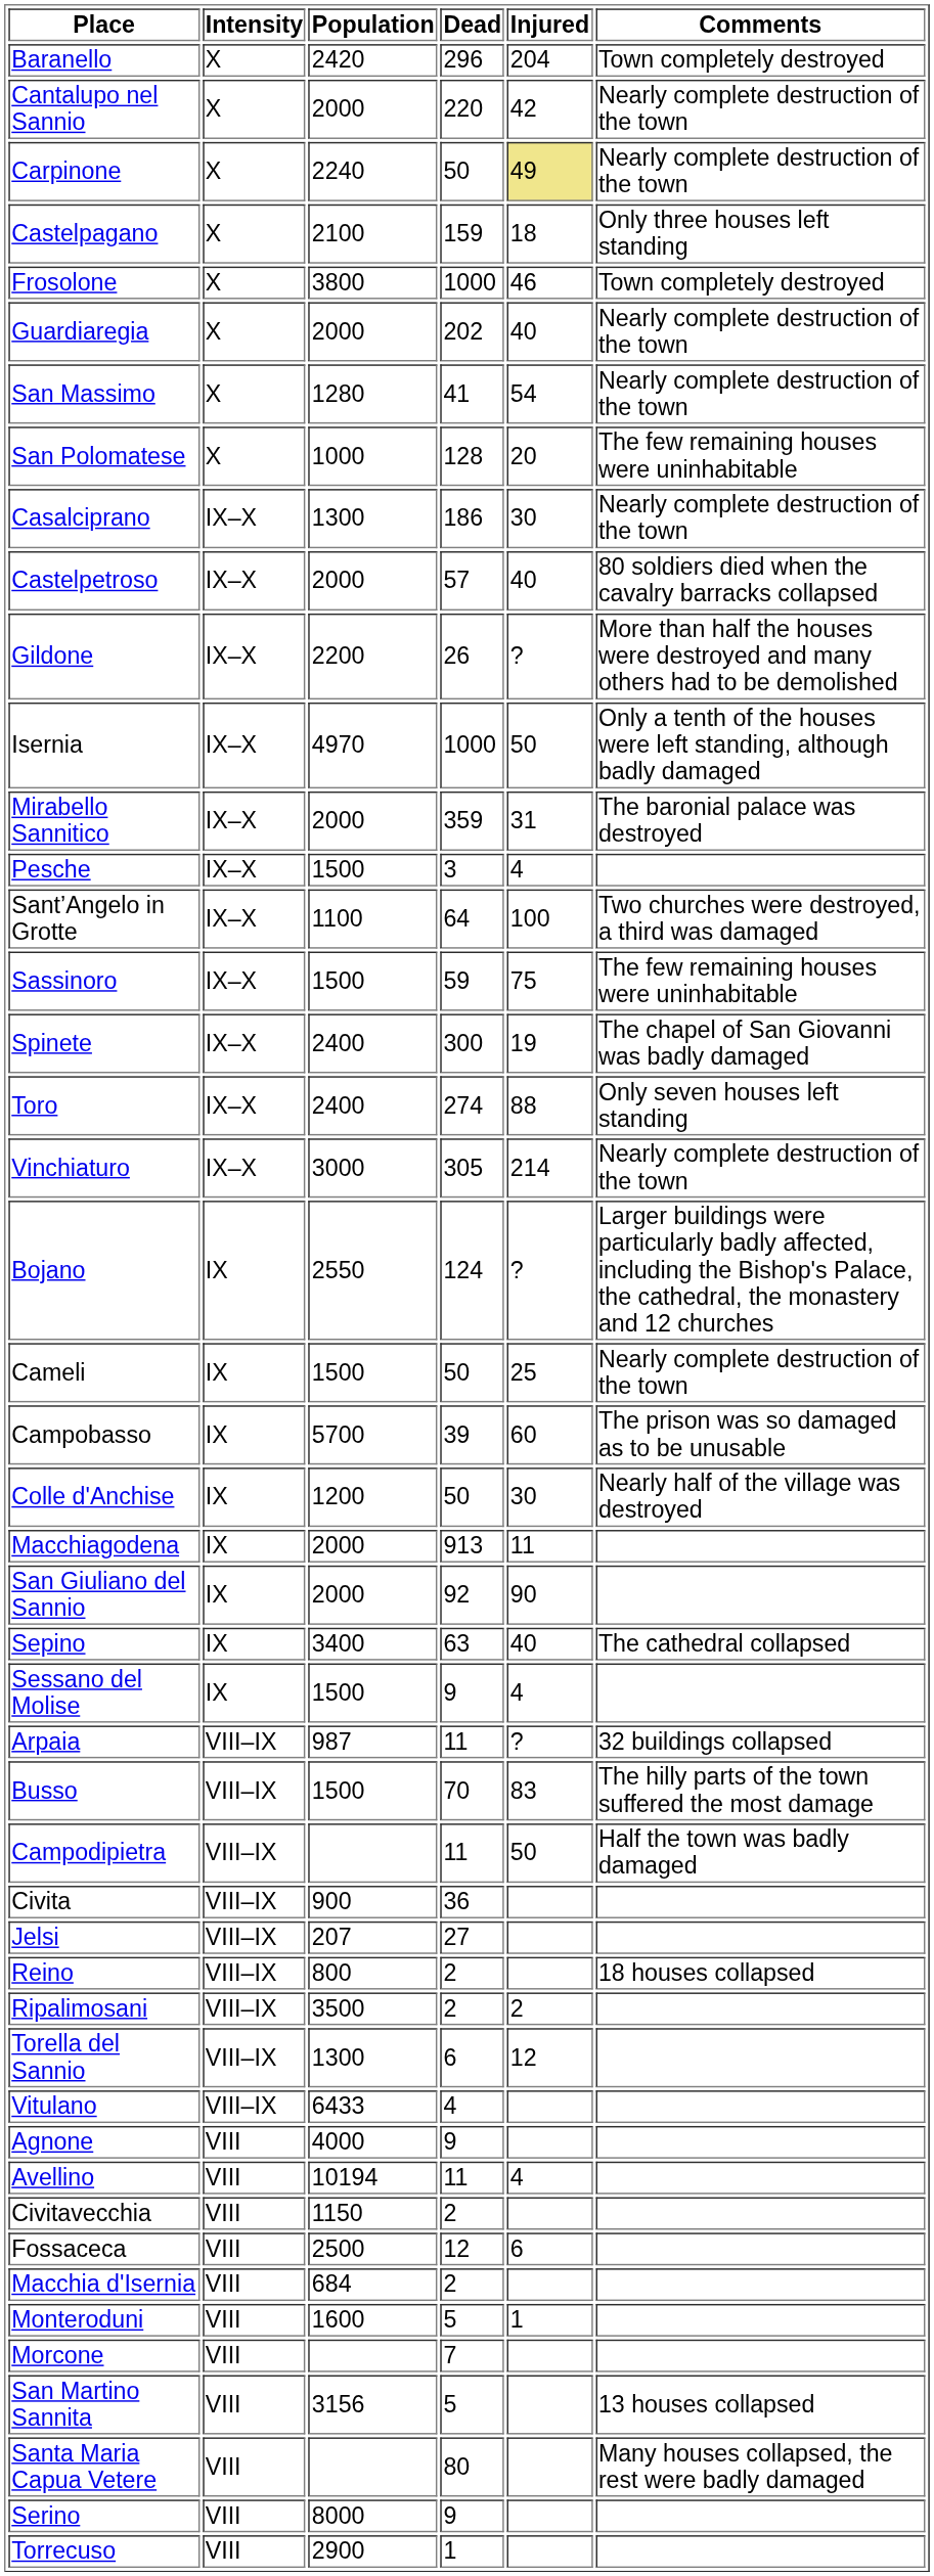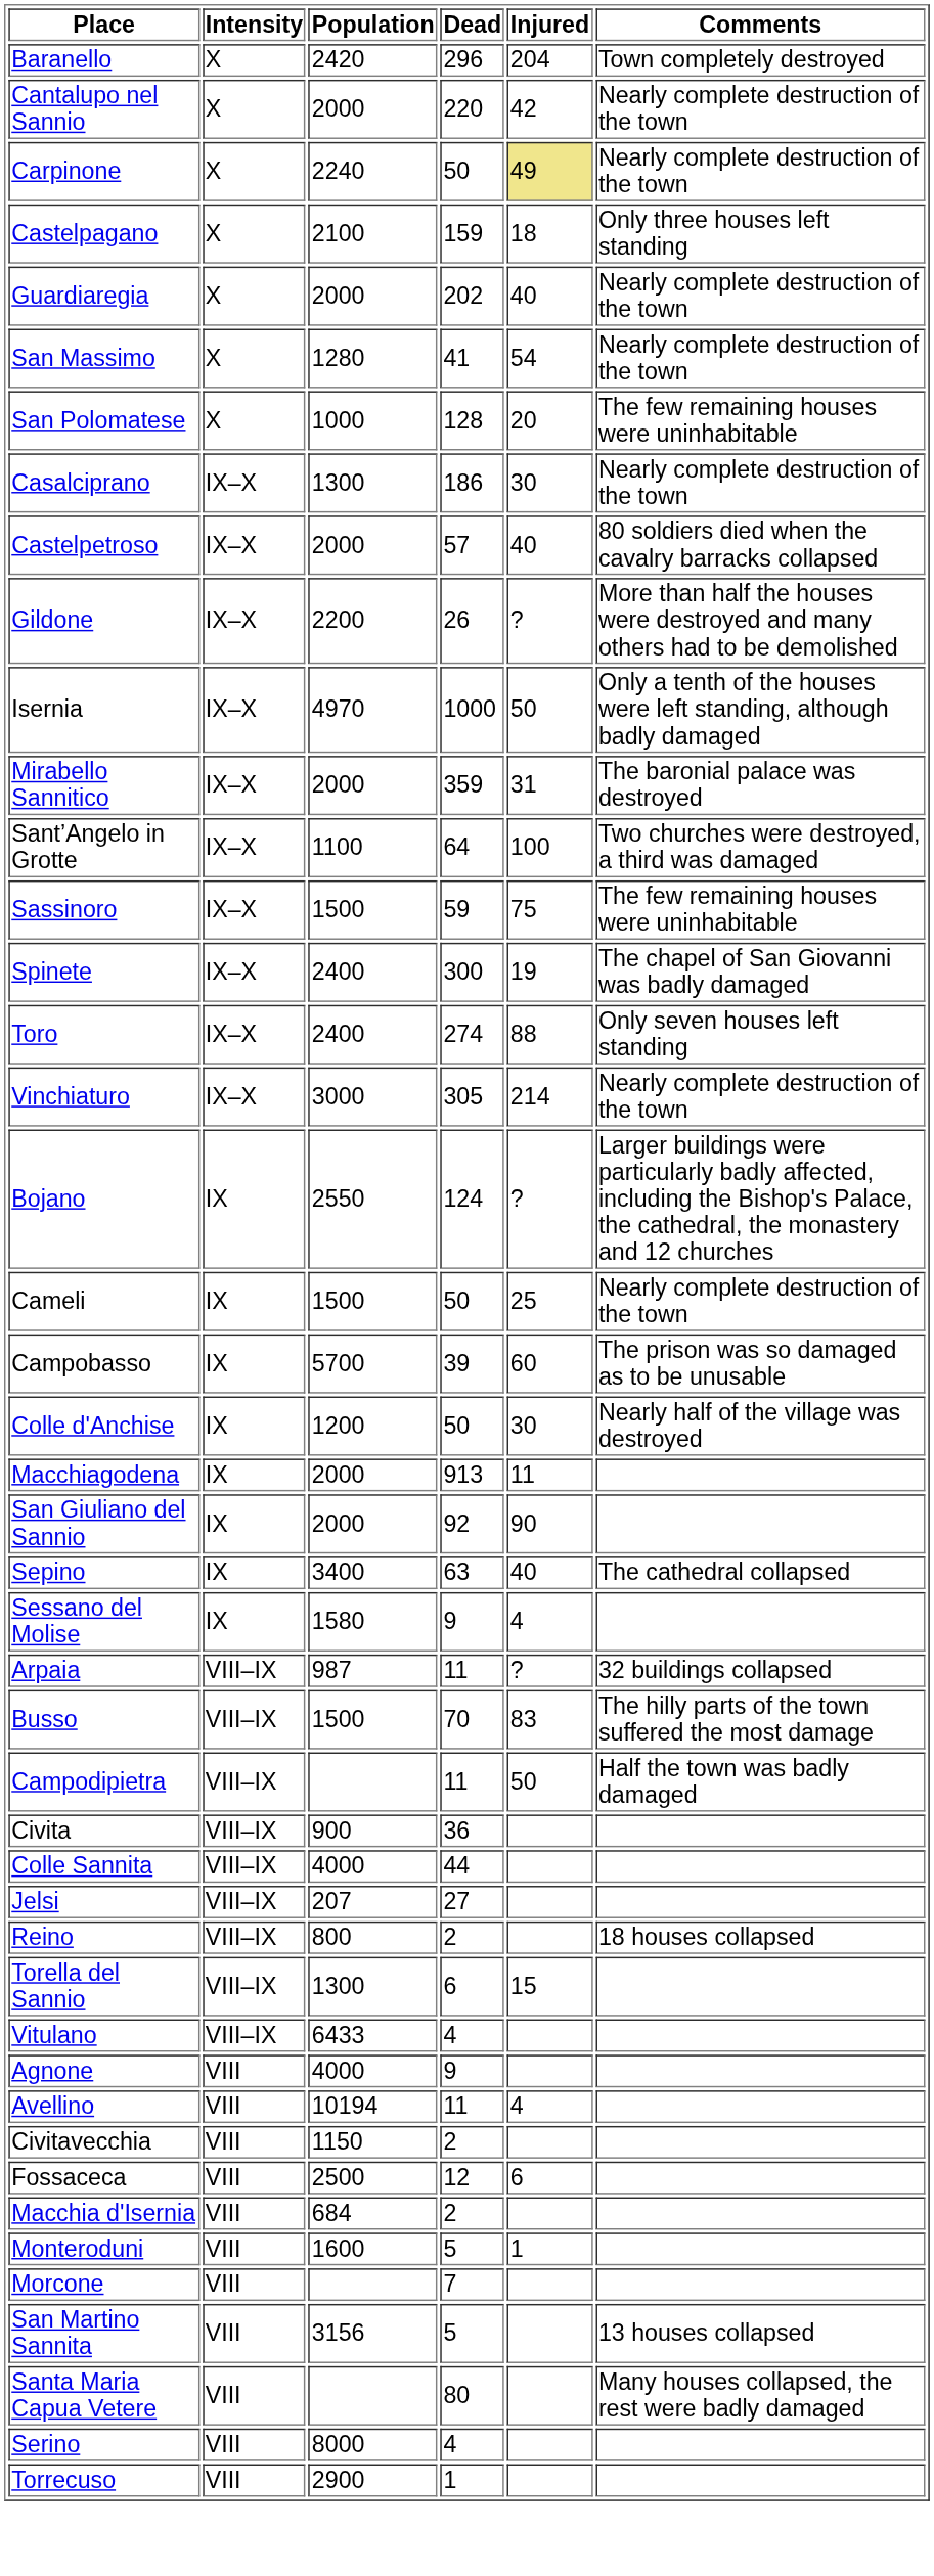 <table border="1" class="sortable">
 <tr>
 <th>Place</th>
 <th>Intensity</th>
 <th>Population</th>
 <th>Dead</th>
 <th>Injured</th>
 <th>Comments</th>
 </tr>
 <tr>
 <td><a href='#'>Baranello</a></td>
 <td>X</td>
 <td>2420</td>
 <td>296</td>
 <td>204</td>
 <td>Town completely destroyed</td>
 </tr>
 <tr>
 <td><a href='#'>Cantalupo nel Sannio</a></td>
 <td>X</td>
 <td>2000</td>
 <td>220</td>
 <td>42</td>
 <td>Nearly complete destruction of the town</td>
 </tr>
 <tr>
 <td><a href='#'>Carpinone</a></td>
 <td>X</td>
 <td>2240</td>
 <td>50</td>
 <td style="background: khaki;">49</td>
 <td>Nearly complete destruction of the town</td>
 </tr>
 <tr>
 <td><a href='#'>Castelpagano</a></td>
 <td>X</td>
 <td>2100</td>
 <td>159</td>
 <td>18</td>
 <td>Only three houses left standing</td>
-</tr>
-<tr>
-<td><a href='#'>Frosolone</a></td>
-<td>X</td>
-<td>3800</td>
-<td>1000</td>
-<td>46</td>
-<td>Town completely destroyed</td>
 </tr>
 <tr>
 <td><a href='#'>Guardiaregia</a></td>
 <td>X</td>
 <td>2000</td>
 <td>202</td>
 <td>40</td>
 <td>Nearly complete destruction of the town</td>
 </tr>
 <tr>
 <td><a href='#'>San Massimo</a></td>
 <td>X</td>
 <td>1280</td>
 <td>41</td>
 <td>54</td>
 <td>Nearly complete destruction of the town</td>
 </tr>
 <tr>
 <td><a href='#'>San Polomatese</a></td>
 <td>X</td>
 <td>1000</td>
 <td>128</td>
 <td>20</td>
 <td>The few remaining houses were uninhabitable</td>
 </tr>
 <tr>
 <td><a href='#'>Casalciprano</a></td>
 <td>IX–X</td>
 <td>1300</td>
 <td>186</td>
 <td>30</td>
 <td>Nearly complete destruction of the town</td>
 </tr>
 <tr>
 <td><a href='#'>Castelpetroso</a></td>
 <td>IX–X</td>
 <td>2000</td>
 <td>57</td>
 <td>40</td>
 <td>80 soldiers died when the cavalry barracks collapsed</td>
 </tr>
 <tr>
 <td><a href='#'>Gildone</a></td>
 <td>IX–X</td>
 <td>2200</td>
 <td>26</td>
 <td>?</td>
 <td>More than half the houses were destroyed and many others had to be demolished</td>
 </tr>
 <tr>
 <td>Isernia</td>
 <td>IX–X</td>
 <td>4970</td>
 <td>1000</td>
 <td>50</td>
 <td>Only a tenth of the houses were left standing, although badly damaged</td>
 </tr>
 <tr>
 <td><a href='#'>Mirabello Sannitico</a></td>
 <td>IX–X</td>
 <td>2000</td>
 <td>359</td>
 <td>31</td>
 <td>The baronial palace was destroyed</td>
-</tr>
-<tr>
-<td><a href='#'>Pesche</a></td>
-<td>IX–X</td>
-<td>1500</td>
-<td>3</td>
-<td>4</td>
-<td></td>
 </tr>
 <tr>
 <td>Sant’Angelo in Grotte</td>
 <td>IX–X</td>
 <td>1100</td>
 <td>64</td>
 <td>100</td>
 <td>Two churches were destroyed, a third was damaged</td>
 </tr>
 <tr>
 <td><a href='#'>Sassinoro</a></td>
 <td>IX–X</td>
 <td>1500</td>
 <td>59</td>
 <td>75</td>
 <td>The few remaining houses were uninhabitable</td>
 </tr>
 <tr>
 <td><a href='#'>Spinete</a></td>
 <td>IX–X</td>
 <td>2400</td>
 <td>300</td>
 <td>19</td>
 <td>The chapel of San Giovanni was badly damaged</td>
 </tr>
 <tr>
 <td><a href='#'>Toro</a></td>
 <td>IX–X</td>
 <td>2400</td>
 <td>274</td>
 <td>88</td>
 <td>Only seven houses left standing</td>
 </tr>
 <tr>
 <td><a href='#'>Vinchiaturo</a></td>
 <td>IX–X</td>
 <td>3000</td>
 <td>305</td>
 <td>214</td>
 <td>Nearly complete destruction of the town</td>
 </tr>
 <tr>
 <td><a href='#'>Bojano</a></td>
 <td>IX</td>
 <td>2550</td>
 <td>124</td>
 <td>?</td>
 <td>Larger buildings were particularly badly affected, including the Bishop's Palace, the cathedral, the monastery and 12 churches</td>
 </tr>
 <tr>
 <td>Cameli</td>
 <td>IX</td>
 <td>1500</td>
 <td>50</td>
 <td>25</td>
 <td>Nearly complete destruction of the town</td>
 </tr>
 <tr>
 <td>Campobasso</td>
 <td>IX</td>
 <td>5700</td>
 <td>39</td>
 <td>60</td>
 <td>The prison was so damaged as to be unusable</td>
 </tr>
 <tr>
 <td><a href='#'>Colle d'Anchise</a></td>
 <td>IX</td>
 <td>1200</td>
 <td>50</td>
 <td>30</td>
 <td>Nearly half of the village was destroyed</td>
 </tr>
 <tr>
 <td><a href='#'>Macchiagodena</a></td>
 <td>IX</td>
 <td>2000</td>
 <td>913</td>
 <td>11</td>
 <td></td>
 </tr>
 <tr>
 <td><a href='#'>San Giuliano del Sannio</a></td>
 <td>IX</td>
 <td>2000</td>
 <td>92</td>
 <td>90</td>
 <td></td>
 </tr>
 <tr>
 <td><a href='#'>Sepino</a></td>
 <td>IX</td>
 <td>3400</td>
 <td>63</td>
 <td>40</td>
 <td>The cathedral collapsed</td>
 </tr>
 <tr>
 <td><a href='#'>Sessano del Molise</a></td>
 <td>IX</td>
-<td>1500</td>
+<td>1580</td>
 <td>9</td>
 <td>4</td>
 <td></td>
 </tr>
 <tr>
 <td><a href='#'>Arpaia</a></td>
 <td>VIII–IX</td>
 <td>987</td>
 <td>11</td>
 <td>?</td>
 <td>32 buildings collapsed</td>
 </tr>
 <tr>
 <td><a href='#'>Busso</a></td>
 <td>VIII–IX</td>
 <td>1500</td>
 <td>70</td>
 <td>83</td>
 <td>The hilly parts of the town suffered the most damage</td>
 </tr>
 <tr>
 <td><a href='#'>Campodipietra</a></td>
 <td>VIII–IX</td>
 <td></td>
 <td>11</td>
 <td>50</td>
 <td>Half the town was badly damaged</td>
 </tr>
 <tr>
 <td>Civita</td>
 <td>VIII–IX</td>
 <td>900</td>
 <td>36</td>
 <td></td>
 <td></td>
 </tr>
 <tr>
+<td><a href='#'>Colle Sannita</a></td>
+<td>VIII–IX</td>
+<td>4000</td>
+<td>44</td>
+<td></td>
+<td></td>
+</tr>
+<tr>
 <td><a href='#'>Jelsi</a></td>
 <td>VIII–IX</td>
 <td>207</td>
 <td>27</td>
 <td></td>
 <td></td>
 </tr>
 <tr>
 <td><a href='#'>Reino</a></td>
 <td>VIII–IX</td>
 <td>800</td>
 <td>2</td>
 <td></td>
 <td>18 houses collapsed</td>
 </tr>
 <tr>
-<td><a href='#'>Ripalimosani</a></td>
-<td>VIII–IX</td>
-<td>3500</td>
-<td>2</td>
-<td>2</td>
-<td></td>
-</tr>
-<tr>
 <td><a href='#'>Torella del Sannio</a></td>
 <td>VIII–IX</td>
 <td>1300</td>
 <td>6</td>
-<td>12</td>
+<td>15</td>
 <td></td>
 </tr>
 <tr>
 <td><a href='#'>Vitulano</a></td>
 <td>VIII–IX</td>
 <td>6433</td>
 <td>4</td>
 <td></td>
 <td></td>
 </tr>
 <tr>
 <td><a href='#'>Agnone</a></td>
 <td>VIII</td>
 <td>4000</td>
 <td>9</td>
 <td></td>
 <td></td>
 </tr>
 <tr>
 <td><a href='#'>Avellino</a></td>
 <td>VIII</td>
 <td>10194</td>
 <td>11</td>
 <td>4</td>
 <td></td>
 </tr>
 <tr>
 <td>Civitavecchia</td>
 <td>VIII</td>
 <td>1150</td>
 <td>2</td>
 <td></td>
 <td></td>
 </tr>
 <tr>
 <td>Fossaceca</td>
 <td>VIII</td>
 <td>2500</td>
 <td>12</td>
 <td>6</td>
 <td></td>
 </tr>
 <tr>
 <td><a href='#'>Macchia d'Isernia</a></td>
 <td>VIII</td>
 <td>684</td>
 <td>2</td>
 <td></td>
 <td></td>
 </tr>
 <tr>
 <td><a href='#'>Monteroduni</a></td>
 <td>VIII</td>
 <td>1600</td>
 <td>5</td>
 <td>1</td>
 <td></td>
 </tr>
 <tr>
 <td><a href='#'>Morcone</a></td>
 <td>VIII</td>
 <td></td>
 <td>7</td>
 <td></td>
 <td></td>
 </tr>
 <tr>
 <td><a href='#'>San Martino Sannita</a></td>
 <td>VIII</td>
 <td>3156</td>
 <td>5</td>
 <td></td>
 <td>13 houses collapsed</td>
 </tr>
 <tr>
 <td><a href='#'>Santa Maria Capua Vetere</a></td>
 <td>VIII</td>
 <td></td>
 <td>80</td>
 <td></td>
 <td>Many houses collapsed, the rest were badly damaged</td>
 </tr>
 <tr>
 <td><a href='#'>Serino</a></td>
 <td>VIII</td>
 <td>8000</td>
-<td>9</td>
+<td>4</td>
 <td></td>
 <td></td>
 </tr>
 <tr>
 <td><a href='#'>Torrecuso</a></td>
 <td>VIII</td>
 <td>2900</td>
 <td>1</td>
 <td></td>
 <td></td>
 </tr>
 </table>
